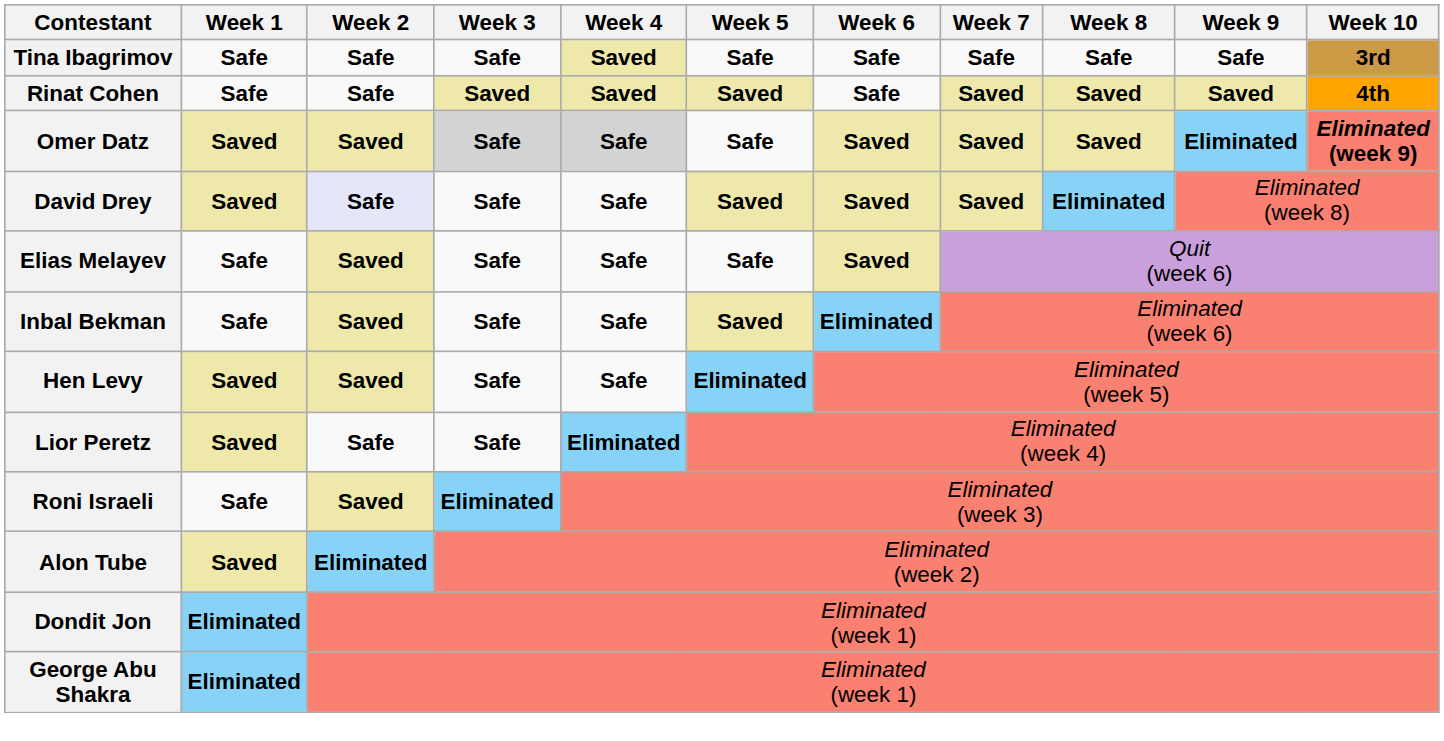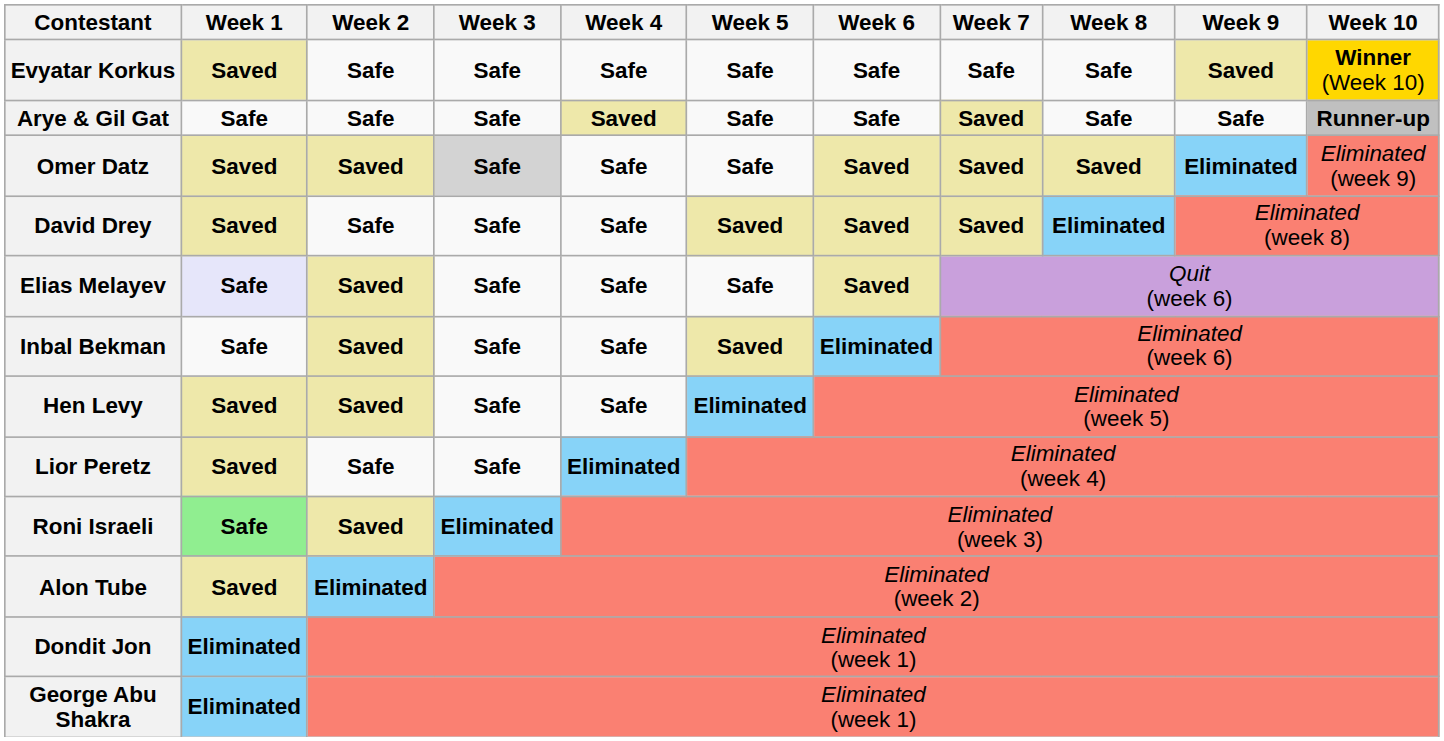 <table class="wikitable" style="text-align:center; font-size:85%">
 <tr>
 <th style="width:12%">Contestant</th>
 <th style="width:7%">Week 1</th>
 <th style="width:7%">Week 2</th>
 <th style="width:7%">Week 3</th>
 <th style="width:7%">Week 4</th>
 <th style="width:7%">Week 5</th>
 <th style="width:7%">Week 6</th>
 <th style="width:7%">Week 7</th>
 <th style="width:9%">Week 8</th>
 <th style="width:9%">Week 9</th>
 <th style="width:9%">Week 10</th>
 </tr>
 <tr>
-<th>Tina Ibagrimov</th>
+<th>Evyatar Korkus</th>
+<td style = "background:#EEE8AA"><strong>Saved</strong></td>
+<td><strong>Safe</strong></td>
+<td><strong>Safe</strong></td>
+<td><strong>Safe</strong></td>
+<td><strong>Safe</strong></td>
+<td><strong>Safe</strong></td>
+<td><strong>Safe</strong></td>
+<td><strong>Safe</strong></td>
+<td style = "background:#EEE8AA"><strong>Saved</strong></td>
+<td style="background:gold"><strong>Winner</strong><br>(Week 10)</td>
+</tr>
+<tr>
+<th>Arye & Gil Gat</th>
 <td><strong>Safe</strong></td>
 <td><strong>Safe</strong></td>
 <td><strong>Safe</strong></td>
 <td style = "background:#EEE8AA"><strong>Saved</strong></td>
 <td><strong>Safe</strong></td>
 <td><strong>Safe</strong></td>
+<td style = "background:#EEE8AA"><strong>Saved</strong></td>
 <td><strong>Safe</strong></td>
 <td><strong>Safe</strong></td>
-<td><strong>Safe</strong></td>
-<td style="background:#c94"><strong>3rd</strong></td>
-</tr>
-<tr>
-<th>Rinat Cohen</th>
-<td><strong>Safe</strong></td>
-<td><strong>Safe</strong></td>
-<td style = "background:#EEE8AA"><strong>Saved</strong></td>
-<td style = "background:#EEE8AA"><strong>Saved</strong></td>
-<td style = "background:#EEE8AA"><strong>Saved</strong></td>
-<td><strong>Safe</strong></td>
-<td style = "background:#EEE8AA"><strong>Saved</strong></td>
-<td style = "background:#EEE8AA"><strong>Saved</strong></td>
-<td style = "background:#EEE8AA"><strong>Saved</strong></td>
-<td style="background:orange"><strong>4th</strong></td>
+<td style="background:silver"><strong>Runner-up</strong></td>
 </tr>
 <tr>
 <th>Omer Datz</th>
 <td style = "background:#EEE8AA"><strong>Saved</strong></td>
 <td style = "background:#EEE8AA"><strong>Saved</strong></td>
 <td style="background: lightgrey;"><strong>Safe</strong></td>
-<td style="background: lightgrey;"><strong>Safe</strong></td>
+<td><strong>Safe</strong></td>
 <td><strong>Safe</strong></td>
 <td style = "background:#EEE8AA"><strong>Saved</strong></td>
 <td style = "background:#EEE8AA"><strong>Saved</strong></td>
 <td style = "background:#EEE8AA"><strong>Saved</strong></td>
 <td style = "background:#87D3F8"><strong>Eliminated</strong></td>
-<td style="background:#FA8072"><strong><em>Eliminated</em><br>(week 9)</strong></td>
+<td style="background:#FA8072"><em>Eliminated</em><br>(week 9)</td>
 </tr>
 <tr>
 <th>David Drey</th>
 <td style = "background:#EEE8AA"><strong>Saved</strong></td>
-<td style="background: lavender;"><strong>Safe</strong></td>
+<td><strong>Safe</strong></td>
 <td><strong>Safe</strong></td>
 <td><strong>Safe</strong></td>
 <td style = "background:#EEE8AA"><strong>Saved</strong></td>
 <td style = "background:#EEE8AA"><strong>Saved</strong></td>
 <td style = "background:#EEE8AA"><strong>Saved</strong></td>
 <td style = "background:#87D3F8"><strong>Eliminated</strong></td>
 <td colspan="2" style="background:#FA8072"><em>Eliminated</em><br>(week 8)</td>
 </tr>
 <tr>
 <th>Elias Melayev</th>
-<td><strong>Safe</strong></td>
+<td style="background: lavender;"><strong>Safe</strong></td>
 <td style = "background:#EEE8AA"><strong>Saved</strong></td>
 <td><strong>Safe</strong></td>
 <td><strong>Safe</strong></td>
 <td><strong>Safe</strong></td>
 <td style = "background:#EEE8AA"><strong>Saved</strong></td>
 <td colspan="4" style="background:#C9A0DC"><em>Quit</em><br>(week 6)</td>
 </tr>
 <tr>
 <th>Inbal Bekman</th>
 <td><strong>Safe</strong></td>
 <td style = "background:#EEE8AA"><strong>Saved</strong></td>
 <td><strong>Safe</strong></td>
 <td><strong>Safe</strong></td>
 <td style = "background:#EEE8AA"><strong>Saved</strong></td>
 <td style = "background:#87D3F8"><strong>Eliminated</strong></td>
 <td colspan="4" style="background:#FA8072"><em>Eliminated</em><br>(week 6)</td>
 </tr>
 <tr>
 <th>Hen Levy</th>
 <td style = "background:#EEE8AA"><strong>Saved</strong></td>
 <td style = "background:#EEE8AA"><strong>Saved</strong></td>
 <td><strong>Safe</strong></td>
 <td><strong>Safe</strong></td>
 <td style = "background:#87D3F8"><strong>Eliminated</strong></td>
 <td colspan="5" style="background:#FA8072"><em>Eliminated</em><br>(week 5)</td>
 </tr>
 <tr>
 <th>Lior Peretz</th>
 <td style = "background:#EEE8AA"><strong>Saved</strong></td>
 <td><strong>Safe</strong></td>
 <td><strong>Safe</strong></td>
 <td style = "background:#87D3F8"><strong>Eliminated</strong></td>
 <td colspan="6" style="background:#FA8072"><em>Eliminated</em><br>(week 4)</td>
 </tr>
 <tr>
 <th>Roni Israeli</th>
-<td><strong>Safe</strong></td>
+<td style="background: lightgreen;"><strong>Safe</strong></td>
 <td style = "background:#EEE8AA"><strong>Saved</strong></td>
 <td style = "background:#87D3F8"><strong>Eliminated</strong></td>
 <td colspan="7" style="background:#FA8072"><em>Eliminated</em><br>(week 3)</td>
 </tr>
 <tr>
 <th>Alon Tube</th>
 <td style = "background:#EEE8AA"><strong>Saved</strong></td>
 <td style = "background:#87D3F8"><strong>Eliminated</strong></td>
 <td colspan="8" style="background:#FA8072"><em>Eliminated</em><br>(week 2)</td>
 </tr>
 <tr>
 <th>Dondit Jon</th>
 <td style = "background:#87D3F8"><strong>Eliminated</strong></td>
 <td colspan="9" style="background:#FA8072"><em>Eliminated</em><br>(week 1)</td>
 </tr>
 <tr>
 <th>George Abu Shakra</th>
 <td style = "background:#87D3F8"><strong>Eliminated</strong></td>
 <td colspan="9" style="background:#FA8072"><em>Eliminated</em><br>(week 1)</td>
 </tr>
 </table>
